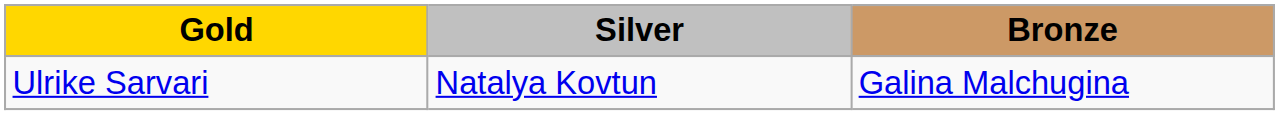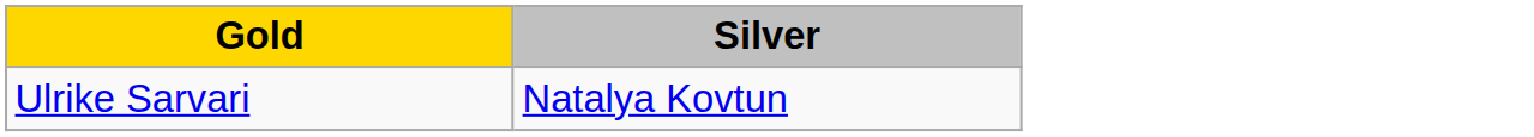 <table class="wikitable" style="text-align:left">
 <tr align="center">
 <td width=200 bgcolor=gold><strong>Gold</strong></td>
 <td width=200 bgcolor=silver><strong>Silver</strong></td>
-<td width=200 bgcolor=CC9966><strong>Bronze</strong></td>
 </tr>
 <tr>
 <td><a href='#'>Ulrike Sarvari</a><br><em></em></td>
 <td><a href='#'>Natalya Kovtun</a><br><em></em></td>
-<td><a href='#'>Galina Malchugina</a><br><em></em></td>
 </tr>
 </table>
